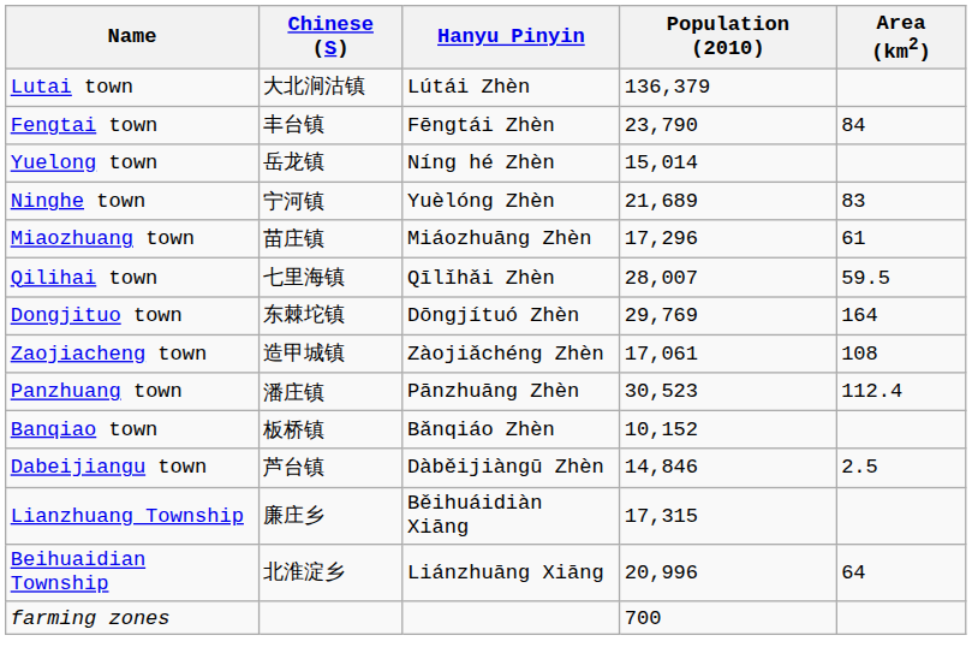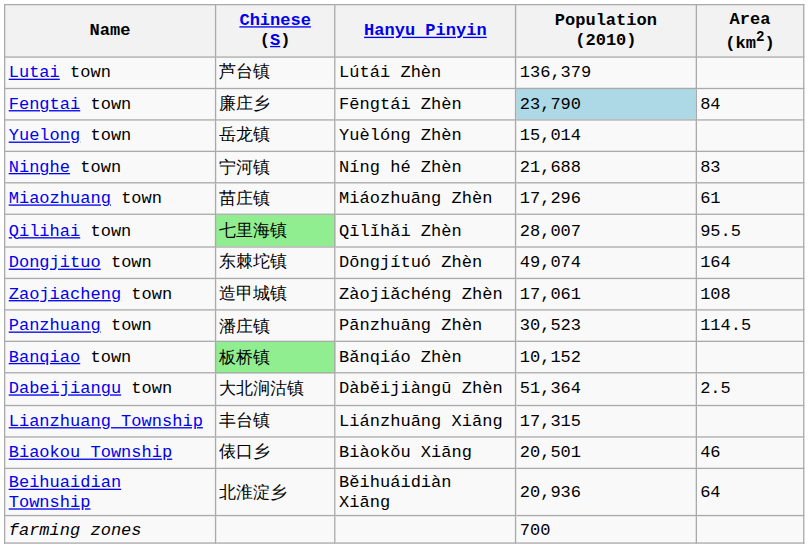 <table class="wikitable">
 <tr>
 <th>Name</th>
 <th><a href='#'>Chinese</a> (<a href='#'>S</a>)</th>
 <th><a href='#'>Hanyu Pinyin</a></th>
 <th>Population (2010)</th>
 <th>Area (km<sup>2</sup>)</th>
 </tr>
 <tr>
 <td><a href='#'>Lutai</a> town</td>
-<td>大北涧沽镇</td>
+<td>芦台镇</td>
 <td>Lútái Zhèn</td>
 <td>136,379</td>
 <td></td>
 </tr>
 <tr>
 <td><a href='#'>Fengtai</a> town</td>
-<td>丰台镇</td>
+<td>廉庄乡</td>
 <td>Fēngtái Zhèn</td>
-<td>23,790</td>
+<td style="background: lightblue;">23,790</td>
 <td>84</td>
 </tr>
 <tr>
 <td><a href='#'>Yuelong</a> town</td>
 <td>岳龙镇</td>
-<td>Níng hé Zhèn</td>
+<td>Yuèlóng Zhèn</td>
 <td>15,014</td>
 <td></td>
 </tr>
 <tr>
 <td><a href='#'>Ninghe</a> town</td>
 <td>宁河镇</td>
-<td>Yuèlóng Zhèn</td>
-<td>21,689</td>
+<td>Níng hé Zhèn</td>
+<td>21,688</td>
 <td>83</td>
 </tr>
 <tr>
 <td><a href='#'>Miaozhuang</a> town</td>
 <td>苗庄镇</td>
 <td>Miáozhuāng Zhèn</td>
 <td>17,296</td>
 <td>61</td>
 </tr>
 <tr>
 <td><a href='#'>Qilihai</a> town</td>
-<td>七里海镇</td>
+<td style="background: lightgreen;">七里海镇</td>
 <td>Qīlǐhǎi Zhèn</td>
 <td>28,007</td>
-<td>59.5</td>
+<td>95.5</td>
 </tr>
 <tr>
 <td><a href='#'>Dongjituo</a> town</td>
 <td>东棘坨镇</td>
 <td>Dōngjítuó Zhèn</td>
-<td>29,769</td>
+<td>49,074</td>
 <td>164</td>
 </tr>
 <tr>
 <td><a href='#'>Zaojiacheng</a> town</td>
 <td>造甲城镇</td>
 <td>Zàojiǎchéng Zhèn</td>
 <td>17,061</td>
 <td>108</td>
 </tr>
 <tr>
 <td><a href='#'>Panzhuang</a> town</td>
 <td>潘庄镇</td>
 <td>Pānzhuāng Zhèn</td>
 <td>30,523</td>
-<td>112.4</td>
+<td>114.5</td>
 </tr>
 <tr>
 <td><a href='#'>Banqiao</a> town</td>
-<td>板桥镇</td>
+<td style="background: lightgreen;">板桥镇</td>
 <td>Bǎnqiáo Zhèn</td>
 <td>10,152</td>
 <td></td>
 </tr>
 <tr>
 <td><a href='#'>Dabeijiangu</a> town</td>
-<td>芦台镇</td>
+<td>大北涧沽镇</td>
 <td>Dàběijiàngū Zhèn</td>
-<td>14,846</td>
+<td>51,364</td>
 <td>2.5</td>
 </tr>
 <tr>
 <td><a href='#'>Lianzhuang Township</a></td>
-<td>廉庄乡</td>
-<td>Běihuáidiàn Xiāng</td>
+<td>丰台镇</td>
+<td>Liánzhuāng Xiāng</td>
 <td>17,315</td>
 <td></td>
 </tr>
 <tr>
+<td><a href='#'>Biaokou Township</a></td>
+<td>俵口乡</td>
+<td>Biàokǒu Xiāng</td>
+<td>20,501</td>
+<td>46</td>
+</tr>
+<tr>
 <td><a href='#'>Beihuaidian Township</a></td>
 <td>北淮淀乡</td>
-<td>Liánzhuāng Xiāng</td>
-<td>20,996</td>
+<td>Běihuáidiàn Xiāng</td>
+<td>20,936</td>
 <td>64</td>
 </tr>
 <tr>
 <td><em>farming zones</em></td>
 <td></td>
 <td></td>
 <td>700</td>
 <td></td>
 </tr>
 </table>
